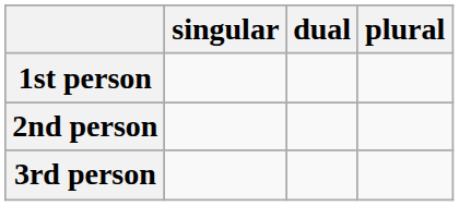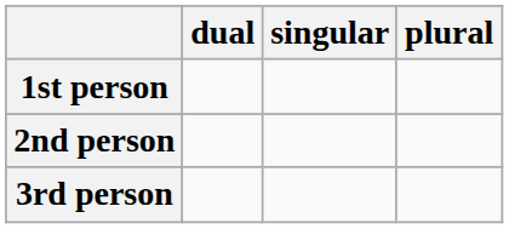 <table class="wikitable">
 <tr>
 <th></th>
+<th>dual</th>
 <th>singular</th>
-<th>dual</th>
 <th>plural</th>
 </tr>
 <tr>
 <th>1st person</th>
 <td></td>
 <td></td>
 <td></td>
 </tr>
 <tr>
 <th>2nd person</th>
 <td></td>
 <td></td>
 <td></td>
 </tr>
 <tr>
 <th>3rd person</th>
 <td></td>
 <td></td>
 <td></td>
 </tr>
 </table>
